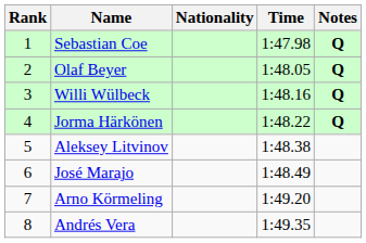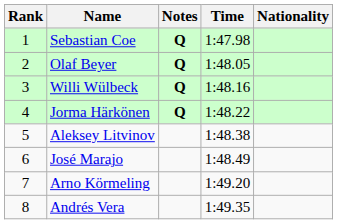 <table class="wikitable sortable" style="text-align:center">
 <tr>
 <th>Rank</th>
 <th>Name</th>
+<th>Notes</th>
+<th>Time</th>
 <th>Nationality</th>
-<th>Time</th>
-<th>Notes</th>
 </tr>
 <tr bgcolor=ccffcc>
 <td>1</td>
 <td align=left><a href='#'>Sebastian Coe</a></td>
+<td><strong>Q</strong></td>
+<td>1:47.98</td>
 <td align=left></td>
-<td>1:47.98</td>
-<td><strong>Q</strong></td>
 </tr>
 <tr bgcolor=ccffcc>
 <td>2</td>
 <td align=left><a href='#'>Olaf Beyer</a></td>
+<td><strong>Q</strong></td>
+<td>1:48.05</td>
 <td align=left></td>
-<td>1:48.05</td>
-<td><strong>Q</strong></td>
 </tr>
 <tr bgcolor=ccffcc>
 <td>3</td>
 <td align=left><a href='#'>Willi Wülbeck</a></td>
+<td><strong>Q</strong></td>
+<td>1:48.16</td>
 <td align=left></td>
-<td>1:48.16</td>
-<td><strong>Q</strong></td>
 </tr>
 <tr bgcolor=ccffcc>
 <td>4</td>
 <td align=left><a href='#'>Jorma Härkönen</a></td>
+<td><strong>Q</strong></td>
+<td>1:48.22</td>
 <td align=left></td>
-<td>1:48.22</td>
-<td><strong>Q</strong></td>
 </tr>
 <tr>
 <td>5</td>
 <td align=left><a href='#'>Aleksey Litvinov</a></td>
+<td></td>
+<td>1:48.38</td>
 <td align=left></td>
-<td>1:48.38</td>
-<td></td>
 </tr>
 <tr>
 <td>6</td>
 <td align=left><a href='#'>José Marajo</a></td>
+<td></td>
+<td>1:48.49</td>
 <td align=left></td>
-<td>1:48.49</td>
-<td></td>
 </tr>
 <tr>
 <td>7</td>
 <td align=left><a href='#'>Arno Körmeling</a></td>
+<td></td>
+<td>1:49.20</td>
 <td align=left></td>
-<td>1:49.20</td>
-<td></td>
 </tr>
 <tr>
 <td>8</td>
 <td align=left><a href='#'>Andrés Vera</a></td>
+<td></td>
+<td>1:49.35</td>
 <td align=left></td>
-<td>1:49.35</td>
-<td></td>
 </tr>
 </table>
